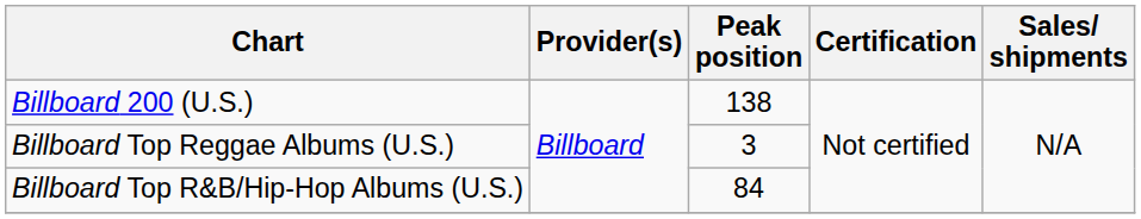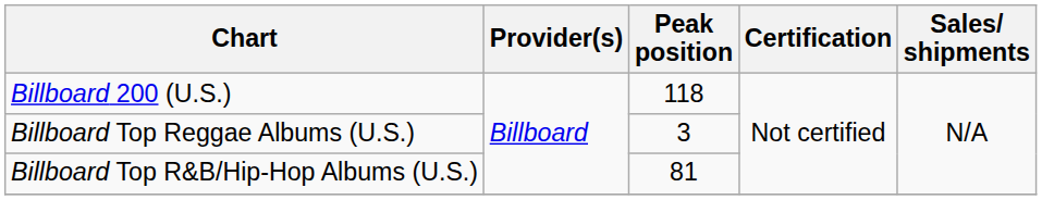 <table class="wikitable">
 <tr>
 <th align="center">Chart</th>
 <th align="center">Provider(s)</th>
 <th align="center">Peak<br>position</th>
 <th align="center">Certification</th>
 <th align="center">Sales/<br>shipments</th>
 </tr>
 <tr>
 <td align="left"><a href='#'><em>Billboard</em> 200</a> (U.S.)</td>
 <td align="left" rowspan="3"><em><a href='#'>Billboard</a></em></td>
-<td align="center">138</td>
+<td align="center">118</td>
 <td align="center" rowspan="3">Not certified</td>
 <td align="center" rowspan="3">N/A</td>
 </tr>
 <tr>
 <td align="left"><em>Billboard</em> Top Reggae Albums (U.S.)</td>
 <td align="center">3</td>
 </tr>
 <tr>
 <td align="left"><em>Billboard</em> Top R&B/Hip-Hop Albums (U.S.)</td>
-<td align="center">84</td>
+<td align="center">81</td>
 </tr>
 <tr>
 </tr>
 </table>
